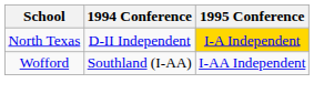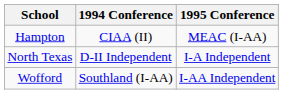 <table class="wikitable sortable">
 <tr>
 <th>School</th>
 <th>1994 Conference</th>
 <th>1995 Conference</th>
 </tr>
 <tr style="text-align:center;">
+<td><a href='#'>Hampton</a></td>
+<td><a href='#'>CIAA</a> (II)</td>
+<td><a href='#'>MEAC</a> (I-AA)</td>
+</tr>
+<tr style="text-align:center;">
 <td><a href='#'>North Texas</a></td>
 <td><a href='#'>D-II Independent</a></td>
-<td style="background: gold;"><a href='#'>I-A Independent</a></td>
+<td><a href='#'>I-A Independent</a></td>
 </tr>
 <tr style="text-align:center;">
 <td><a href='#'>Wofford</a></td>
 <td><a href='#'>Southland</a> (I-AA)</td>
 <td><a href='#'>I-AA Independent</a></td>
 </tr>
 </table>
